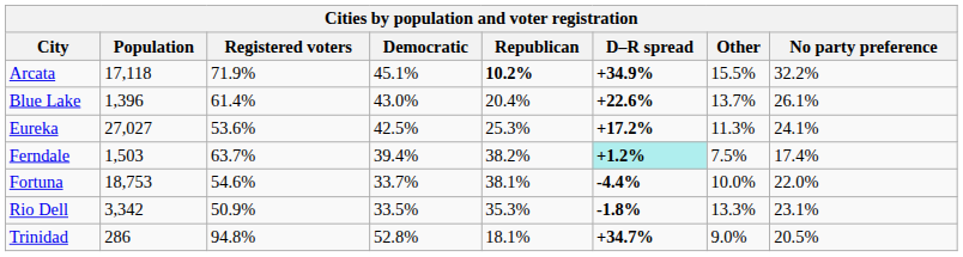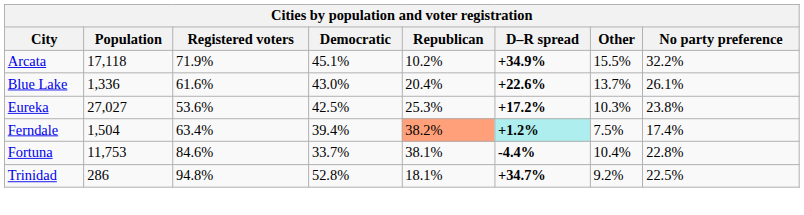 <table class="wikitable collapsible collapsed" style="width: 100%;">
 <tr>
 <th colspan="8">Cities by population and voter registration</th>
 </tr>
 <tr>
 <th>City</th>
 <th data-sort-type="number">Population</th>
 <th data-sort-type="number">Registered voters<br></th>
 <th data-sort-type="number">Democratic</th>
 <th data-sort-type="number">Republican</th>
 <th data-sort-type="number">D–R spread</th>
 <th data-sort-type="number">Other</th>
 <th data-sort-type="number">No party preference</th>
 </tr>
 <tr>
 <td><a href='#'>Arcata</a></td>
 <td>17,118</td>
 <td>71.9%</td>
 <td>45.1%</td>
-<td><strong>10.2%</strong></td>
+<td>10.2%</td>
 <td><span><strong>+34.9%</strong></span></td>
 <td>15.5%</td>
 <td>32.2%</td>
 </tr>
 <tr>
 <td><a href='#'>Blue Lake</a></td>
-<td>1,396</td>
-<td>61.4%</td>
+<td>1,336</td>
+<td>61.6%</td>
 <td>43.0%</td>
 <td>20.4%</td>
 <td><span><strong>+22.6%</strong></span></td>
 <td>13.7%</td>
 <td>26.1%</td>
 </tr>
 <tr>
 <td><a href='#'>Eureka</a></td>
 <td>27,027</td>
 <td>53.6%</td>
 <td>42.5%</td>
 <td>25.3%</td>
 <td><span><strong>+17.2%</strong></span></td>
-<td>11.3%</td>
-<td>24.1%</td>
+<td>10.3%</td>
+<td>23.8%</td>
 </tr>
 <tr>
 <td><a href='#'>Ferndale</a></td>
-<td>1,503</td>
-<td>63.7%</td>
+<td>1,504</td>
+<td>63.4%</td>
 <td>39.4%</td>
-<td>38.2%</td>
+<td style="background: lightsalmon;">38.2%</td>
 <td style="background: paleturquoise;"><span><strong>+1.2%</strong></span></td>
 <td>7.5%</td>
 <td>17.4%</td>
 </tr>
 <tr>
 <td><a href='#'>Fortuna</a></td>
-<td>18,753</td>
-<td>54.6%</td>
+<td>11,753</td>
+<td>84.6%</td>
 <td>33.7%</td>
 <td>38.1%</td>
 <td><span><strong>-4.4%</strong></span></td>
-<td>10.0%</td>
-<td>22.0%</td>
-</tr>
-<tr>
-<td><a href='#'>Rio Dell</a></td>
-<td>3,342</td>
-<td>50.9%</td>
-<td>33.5%</td>
-<td>35.3%</td>
-<td><span><strong>-1.8%</strong></span></td>
-<td>13.3%</td>
-<td>23.1%</td>
+<td>10.4%</td>
+<td>22.8%</td>
 </tr>
 <tr>
 <td><a href='#'>Trinidad</a></td>
 <td>286</td>
 <td>94.8%</td>
 <td>52.8%</td>
 <td>18.1%</td>
 <td><span><strong>+34.7%</strong></span></td>
-<td>9.0%</td>
-<td>20.5%</td>
+<td>9.2%</td>
+<td>22.5%</td>
 </tr>
 </table>
